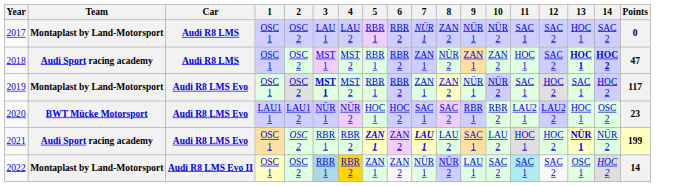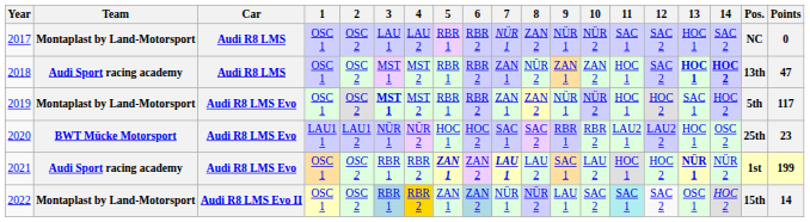 <table class="wikitable" border="1" style="text-align:center; font-size:85%;">
 <tr>
 <th>Year</th>
 <th>Team</th>
 <th>Car</th>
 <th>1</th>
 <th>2</th>
 <th>3</th>
 <th>4</th>
 <th>5</th>
 <th>6</th>
 <th>7</th>
 <th>8</th>
 <th>9</th>
 <th>10</th>
 <th>11</th>
 <th>12</th>
 <th>13</th>
 <th>14</th>
+<th>Pos.</th>
 <th>Points</th>
 </tr>
 <tr>
 <td><a href='#'>2017</a></td>
 <th nowrap>Montaplast by Land-Motorsport</th>
 <th nowrap><a href='#'>Audi R8 LMS</a></th>
 <td bgcolor="#CFCFFF"><a href='#'>OSC<br>1</a><br></td>
 <td bgcolor="#CFCFFF"><a href='#'>OSC<br>2</a><br></td>
 <td bgcolor="#CFCFFF"><a href='#'>LAU<br>1</a><br></td>
 <td bgcolor="#CFCFFF"><a href='#'>LAU<br>2</a><br></td>
 <td bgcolor="#EFCFFF"><a href='#'>RBR<br>1</a><br></td>
 <td bgcolor="#CFCFFF"><a href='#'>RBR<br>2</a><br></td>
 <td bgcolor="#CFCFFF"><em><a href='#'>NÜR<br>1</a><br></em></td>
 <td bgcolor="#CFCFFF"><a href='#'>ZAN<br>2</a><br></td>
 <td bgcolor="#CFCFFF"><a href='#'>NÜR<br>1</a><br></td>
 <td bgcolor="#CFCFFF"><a href='#'>NÜR<br>2</a><br></td>
 <td bgcolor="#CFCFFF"><a href='#'>SAC<br>1</a><br></td>
 <td bgcolor="#CFCFFF"><a href='#'>SAC<br>2</a><br></td>
 <td bgcolor="#CFCFFF"><a href='#'>HOC<br>1</a><br></td>
 <td bgcolor="#CFCFFF"><a href='#'>SAC<br>2</a><br></td>
+<th>NC</th>
 <th>0</th>
 </tr>
 <tr>
 <td><a href='#'>2018</a></td>
 <th nowrap><a href='#'>Audi Sport</a> racing academy</th>
 <th nowrap><a href='#'>Audi R8 LMS</a></th>
 <td bgcolor="#CFCFFF"><a href='#'>OSC<br>1</a><br></td>
 <td bgcolor="#DFFFDF"><a href='#'>OSC<br>2</a><br></td>
 <td bgcolor="#EFCFFF"><a href='#'>MST<br>1</a><br></td>
 <td bgcolor="#DFFFDF"><a href='#'>MST<br>2</a><br></td>
 <td bgcolor="#DFFFDF"><a href='#'>RBR<br>1</a><br></td>
 <td bgcolor="#CFCFFF"><a href='#'>RBR<br>2</a><br></td>
 <td bgcolor="#CFCFFF"><a href='#'>ZAN<br>1</a><br></td>
 <td bgcolor="#DFFFDF"><a href='#'>NÜR<br>2</a><br></td>
 <td bgcolor="#FFDF9F"><a href='#'>ZAN<br>1</a><br></td>
 <td bgcolor="#DFFFDF"><a href='#'>ZAN<br>2</a><br></td>
 <td bgcolor="#DFFFDF"><a href='#'>HOC<br>1</a><br></td>
 <td bgcolor="#CFCFFF"><a href='#'>SAC<br>2</a><br></td>
 <td bgcolor="#DFFFDF"><strong><a href='#'>HOC<br>1</a><br></strong></td>
 <td bgcolor="#CFCFFF"><strong><a href='#'>HOC<br>2</a><br></strong></td>
+<th>13th</th>
 <th>47</th>
 </tr>
 <tr>
 <td><a href='#'>2019</a></td>
 <th nowrap>Montaplast by Land-Motorsport</th>
 <th nowrap><a href='#'>Audi R8 LMS Evo</a></th>
 <td bgcolor="#DFFFDF"><a href='#'>OSC<br>1</a><br></td>
 <td bgcolor="#DFDFDF"><a href='#'>OSC<br>2</a><br></td>
 <td bgcolor="#DFFFDF"><strong><a href='#'>MST<br>1</a><br></strong></td>
 <td bgcolor="#DFFFDF"><a href='#'>MST<br>2</a><br></td>
 <td bgcolor="#DFFFDF"><a href='#'>RBR<br>1</a><br></td>
 <td bgcolor="#CFCFFF"><a href='#'>RBR<br>2</a><br></td>
 <td bgcolor="#DFFFDF"><a href='#'>ZAN<br>1</a><br></td>
 <td bgcolor="#FFFFBF"><a href='#'>ZAN<br>2</a><br></td>
 <td bgcolor="#DFFFDF"><a href='#'>NÜR<br>1</a><br></td>
 <td bgcolor="#CFCFFF"><a href='#'>NÜR<br>2</a><br></td>
-<td bgcolor="#DFFFDF"><a href='#'>SAC<br>1</a><br></td>
+<td bgcolor="#DFFFDF"><a href='#'>HOC<br>1</a><br></td>
 <td bgcolor="#DFDFDF"><a href='#'>HOC<br>2</a><br></td>
 <td bgcolor="#DFFFDF"><a href='#'>SAC<br>1</a><br></td>
 <td bgcolor="#CFCFFF"><a href='#'>HOC<br>2</a><br></td>
+<th>5th</th>
 <th>117</th>
 </tr>
 <tr>
 <td><a href='#'>2020</a></td>
 <th nowrap><a href='#'>BWT Mücke Motorsport</a></th>
 <th nowrap><a href='#'>Audi R8 LMS Evo</a></th>
 <td style="background:#CFCFFF;"><a href='#'>LAU1<br>1</a><br></td>
 <td style="background:#CFCFFF;"><a href='#'>LAU1<br>2</a><br></td>
 <td style="background:#CFCFFF;"><a href='#'>NÜR<br>1</a><br></td>
 <td style="background:#EFCFFF;"><a href='#'>NÜR<br>2</a><br></td>
 <td style="background:#DFFFDF;"><a href='#'>HOC<br>1</a><br></td>
 <td style="background:#CFCFFF;"><a href='#'>HOC<br>2</a><br></td>
 <td style="background:#CFCFFF;"><a href='#'>SAC<br>1</a><br></td>
 <td style="background:#EFCFFF;"><a href='#'>SAC<br>2</a><br></td>
 <td style="background:#CFCFFF;"><a href='#'>RBR<br>1</a><br></td>
 <td style="background:#DFFFDF;"><a href='#'>RBR<br>2</a><br></td>
 <td style="background:#DFFFDF;"><a href='#'>LAU2<br>1</a><br></td>
 <td style="background:#CFCFFF;"><a href='#'>LAU2<br>2</a><br></td>
 <td style="background:#DFFFDF;"><a href='#'>HOC<br>1</a><br></td>
 <td style="background:#DFFFDF;"><a href='#'>OSC<br>2</a><br></td>
+<th>25th</th>
 <th>23</th>
 </tr>
 <tr>
 <td><a href='#'>2021</a></td>
 <th nowrap><a href='#'>Audi Sport</a> racing academy</th>
 <th nowrap><a href='#'>Audi R8 LMS Evo</a></th>
 <td style="background:#FFDF9F;"><a href='#'>OSC<br>1</a><br></td>
 <td style="background:#DFFFDF;"><em><a href='#'>OSC<br>2</a><br></em></td>
 <td style="background:#DFFFDF;"><a href='#'>RBR<br>1</a><br></td>
 <td style="background:#DFFFDF;"><a href='#'>RBR<br>2</a><br></td>
 <td style="background:#FFFFBF;"><strong><em><a href='#'>ZAN<br>1</a><br></em></strong></td>
 <td style="background:#EFCFFF;"><a href='#'>ZAN<br>2</a><br></td>
 <td style="background:#FFFFBF;"><strong><em><a href='#'>LAU<br>1</a><br></em></strong></td>
 <td style="background:#DFFFDF;"><a href='#'>LAU<br>2</a><br></td>
 <td style="background:#FFDF9F;"><a href='#'>SAC<br>1</a><br></td>
 <td style="background:#DFFFDF;"><a href='#'>LAU<br>2</a><br></td>
 <td style="background:#DFDFDF;"><a href='#'>HOC<br>1</a><br></td>
 <td style="background:#DFFFDF;"><a href='#'>HOC<br>2</a><br></td>
 <td style="background:#FFFFBF;"><strong><a href='#'>NÜR<br>1</a><br></strong></td>
 <td style="background:#DFFFDF;"><a href='#'>NÜR<br>2</a><br></td>
+<td bgcolor="#FFFFBF"><strong>1st</strong></td>
 <td bgcolor="#FFFFBF"><strong>199</strong></td>
 </tr>
 <tr>
 <td><a href='#'>2022</a></td>
 <th nowrap>Montaplast by Land-Motorsport</th>
 <th nowrap><a href='#'>Audi R8 LMS Evo II</a></th>
 <td style="background:#FFFFBF;"><a href='#'>OSC<br>1</a><br></td>
 <td style="background:#DFFFDF;"><a href='#'>OSC<br>2</a><br></td>
 <td style="background: lightblue;"><a href='#'>RBR<br>1</a></td>
 <td style="background: gold;"><a href='#'>RBR<br>2</a></td>
 <td style="background:#DFFFDF;"><a href='#'>ZAN<br>1</a><br></td>
-<td><a href='#'>ZAN<br>2</a><br></td>
+<td style="background: lightblue;"><a href='#'>ZAN<br>2</a><br></td>
 <td style="background:#DFFFDF;"><a href='#'>NÜR<br>1</a><br></td>
 <td style="background:#CFCFFF;"><a href='#'>NÜR<br>2</a><br></td>
 <td style="background:#DFFFDF;"><a href='#'>LAU<br>1</a><br></td>
 <td style="background:#DFFFDF;"><a href='#'>SAC<br>2</a><br></td>
 <td style="background: paleturquoise;"><a href='#'>SAC<br>1</a></td>
 <td><a href='#'>SAC<br>2</a></td>
 <td style="background:#DFFFDF;"><a href='#'>OSC<br>1</a><br></td>
 <td style="background:#DFDFDF;"><em><a href='#'>HOC<br>2</a><br></em></td>
+<th>15th</th>
 <th>14</th>
 </tr>
 </table>
